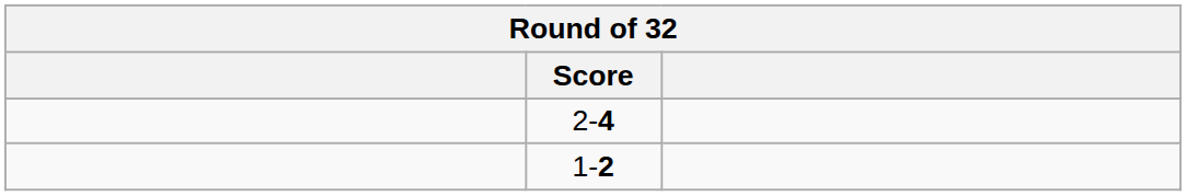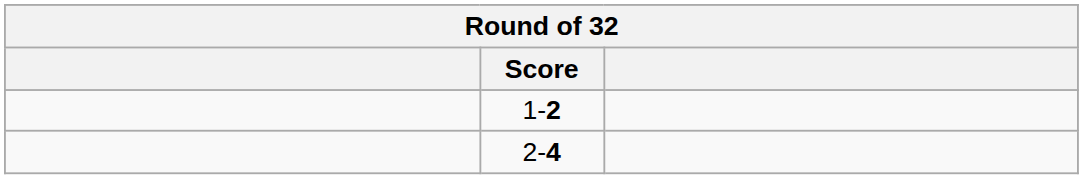 <table class="wikitable" style="text-align: center; font-size:90% ">
 <tr>
 <th colspan=3>Round of 32</th>
 </tr>
 <tr>
 <th align="right" width="250"></th>
 <th width="60">Score</th>
 <th align="left" width="250"></th>
 </tr>
 <tr>
 <td align=left></td>
-<td align=center>2-<strong>4</strong></td>
+<td align=center>1-<strong>2</strong></td>
 <td align=left><strong></strong></td>
 </tr>
 <tr>
 <td align=left></td>
-<td align=center>1-<strong>2</strong></td>
+<td align=center>2-<strong>4</strong></td>
 <td align=left><strong></strong></td>
 </tr>
 </table>
